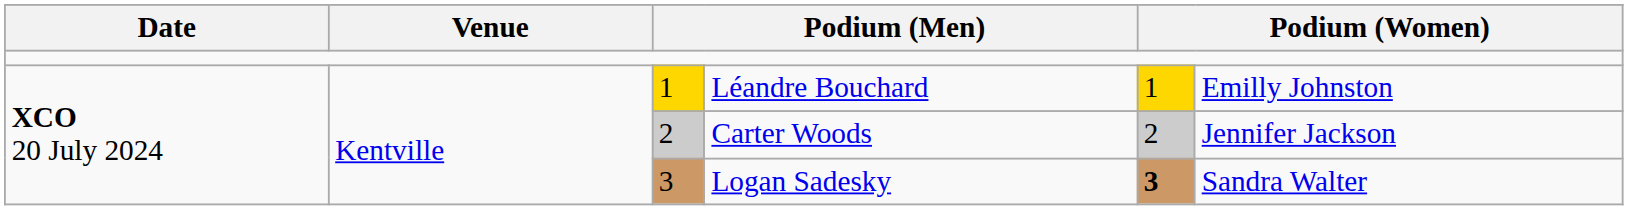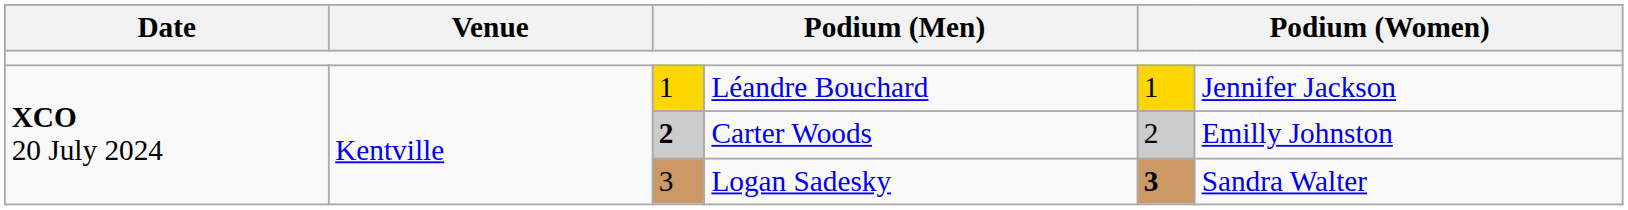 <table class="wikitable" width=70%>
 <tr>
 <th>Date</th>
 <th width=20%>Venue</th>
 <th colspan=2 width=30%>Podium (Men)</th>
 <th colspan=2 width=30%>Podium (Women)</th>
 </tr>
 <tr>
 <td colspan=6></td>
 </tr>
 <tr>
 <td rowspan=3><strong>XCO</strong> <br> 20 July 2024</td>
 <td rowspan=3><br><a href='#'>Kentville</a></td>
 <td bgcolor=FFD700>1</td>
 <td><a href='#'>Léandre Bouchard</a></td>
 <td bgcolor=FFD700>1</td>
-<td><a href='#'>Emilly Johnston</a></td>
+<td><a href='#'>Jennifer Jackson</a></td>
 </tr>
 <tr>
-<td bgcolor=CCCCCC>2</td>
+<td bgcolor=CCCCCC><strong>2</strong></td>
 <td><a href='#'>Carter Woods</a></td>
 <td bgcolor=CCCCCC>2</td>
-<td><a href='#'>Jennifer Jackson</a></td>
+<td><a href='#'>Emilly Johnston</a></td>
 </tr>
 <tr>
 <td bgcolor=CC9966>3</td>
 <td><a href='#'>Logan Sadesky</a></td>
 <td bgcolor=CC9966><strong>3</strong></td>
 <td><a href='#'>Sandra Walter</a></td>
 </tr>
 </table>
